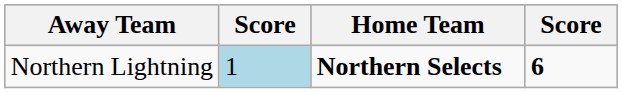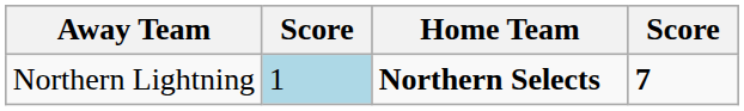 <table class="wikitable">
 <tr>
 <th width=35%>Away Team</th>
 <th>Score</th>
 <th width=35%>Home Team</th>
 <th>Score</th>
 </tr>
 <tr>
 <td>Northern Lightning</td>
 <td style="background: lightblue;">1</td>
 <td><strong>Northern Selects</strong></td>
-<td><strong>6</strong></td>
+<td><strong>7</strong></td>
 </tr>
 </table>
